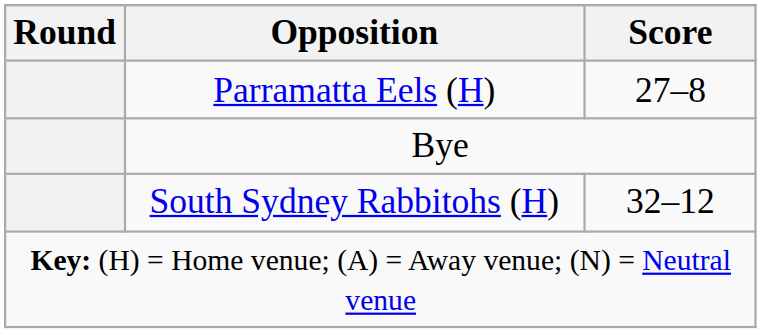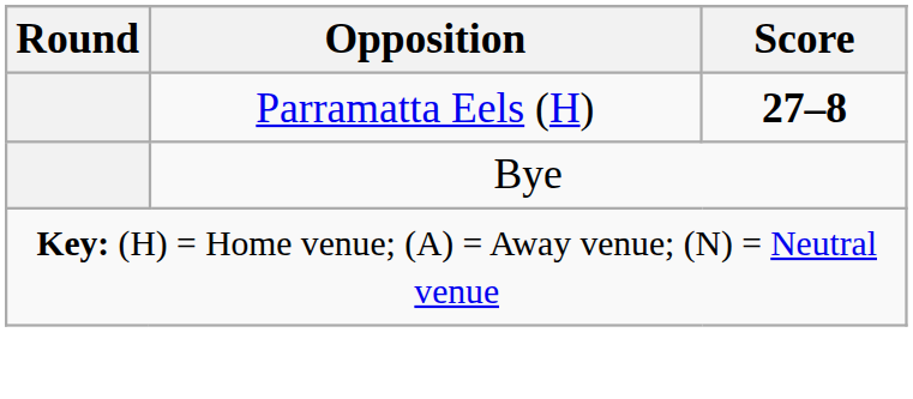 <table class="wikitable plainrowheaders" style="text-align:center;margin:0">
 <tr>
 </tr>
 <tr>
 <th scope="col" style="width:25px">Round</th>
 <th scope="col" style="width:200px">Opposition</th>
 <th scope="col" style="width:70px">Score</th>
 </tr>
 <tr>
 <th scope=row style="text-align:center"></th>
 <td><a href='#'>Parramatta Eels</a> (<a href='#'>H</a>)</td>
-<td>27–8<br></td>
+<td><strong>27–8<br></strong></td>
 </tr>
 <tr>
 <th scope=row style="text-align:center"></th>
 <td colspan="2" align="center">Bye</td>
 </tr>
 <tr>
-<th scope=row style="text-align:center"></th>
-<td><a href='#'>South Sydney Rabbitohs</a> (<a href='#'>H</a>)</td>
-<td>32–12</td>
-</tr>
-<tr>
 <td colspan="3"><small><strong>Key:</strong> (H) = Home venue; (A) = Away venue; (N) = <a href='#'>Neutral venue</a></small></td>
 </tr>
 </table>
